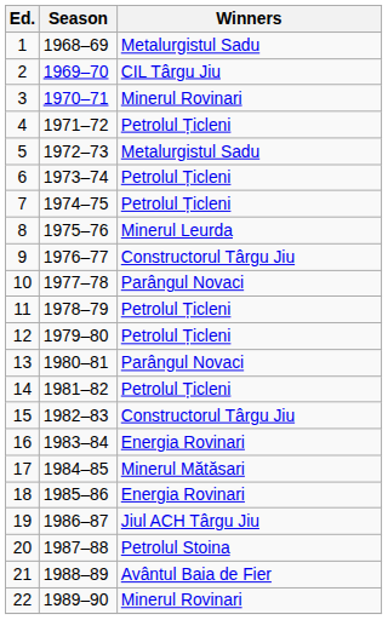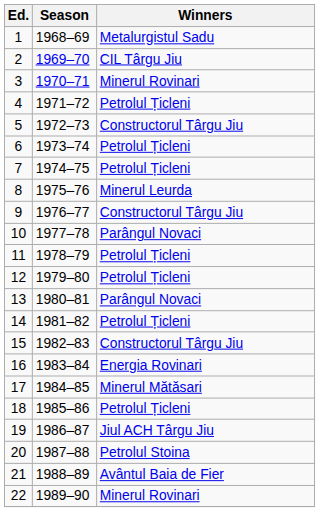 <table class="wikitable" style="font-size:90%">
 <tr>
 <th><abbr>Ed.</abbr></th>
 <th width="60">Season</th>
 <th width="220">Winners</th>
 </tr>
 <tr>
 <td align=center>1</td>
 <td>1968–69</td>
 <td><a href='#'>Metalurgistul Sadu</a></td>
 </tr>
 <tr>
 <td align=center>2</td>
 <td><a href='#'>1969–70</a></td>
 <td><a href='#'>CIL Târgu Jiu</a></td>
 </tr>
 <tr>
 <td align=center>3</td>
 <td><a href='#'>1970–71</a></td>
 <td><a href='#'>Minerul Rovinari</a></td>
 </tr>
 <tr>
 <td align=center>4</td>
 <td>1971–72</td>
 <td><a href='#'>Petrolul Țicleni</a></td>
 </tr>
 <tr>
 <td align=center>5</td>
 <td>1972–73</td>
-<td><a href='#'>Metalurgistul Sadu</a></td>
+<td><a href='#'>Constructorul Târgu Jiu</a></td>
 </tr>
 <tr>
 <td align=center>6</td>
 <td>1973–74</td>
 <td><a href='#'>Petrolul Țicleni</a></td>
 </tr>
 <tr>
 <td align=center>7</td>
 <td>1974–75</td>
 <td><a href='#'>Petrolul Țicleni</a></td>
 </tr>
 <tr>
 <td align=center>8</td>
 <td>1975–76</td>
 <td><a href='#'>Minerul Leurda</a></td>
 </tr>
 <tr>
 <td align=center>9</td>
 <td>1976–77</td>
 <td><a href='#'>Constructorul Târgu Jiu</a></td>
 </tr>
 <tr>
 <td align=center>10</td>
 <td>1977–78</td>
 <td><a href='#'>Parângul Novaci</a></td>
 </tr>
 <tr>
 <td align=center>11</td>
 <td>1978–79</td>
 <td><a href='#'>Petrolul Țicleni</a></td>
 </tr>
 <tr>
 <td align=center>12</td>
 <td>1979–80</td>
 <td><a href='#'>Petrolul Țicleni</a></td>
 </tr>
 <tr>
 <td align=center>13</td>
 <td>1980–81</td>
 <td><a href='#'>Parângul Novaci</a></td>
 </tr>
 <tr>
 <td align=center>14</td>
 <td>1981–82</td>
 <td><a href='#'>Petrolul Țicleni</a></td>
 </tr>
 <tr>
 <td align=center>15</td>
 <td>1982–83</td>
 <td><a href='#'>Constructorul Târgu Jiu</a></td>
 </tr>
 <tr>
 <td align=center>16</td>
 <td>1983–84</td>
 <td><a href='#'>Energia Rovinari</a></td>
 </tr>
 <tr>
 <td align=center>17</td>
 <td>1984–85</td>
 <td><a href='#'>Minerul Mătăsari</a></td>
 </tr>
 <tr>
 <td align=center>18</td>
 <td>1985–86</td>
-<td><a href='#'>Energia Rovinari</a></td>
+<td><a href='#'>Petrolul Țicleni</a></td>
 </tr>
 <tr>
 <td align=center>19</td>
 <td>1986–87</td>
 <td><a href='#'>Jiul ACH Târgu Jiu</a></td>
 </tr>
 <tr>
 <td align=center>20</td>
 <td>1987–88</td>
 <td><a href='#'>Petrolul Stoina</a></td>
 </tr>
 <tr>
 <td align=center>21</td>
 <td>1988–89</td>
 <td><a href='#'>Avântul Baia de Fier</a></td>
 </tr>
 <tr>
 <td align=center>22</td>
 <td>1989–90</td>
 <td><a href='#'>Minerul Rovinari</a></td>
 </tr>
 <tr>
 </tr>
 </table>
